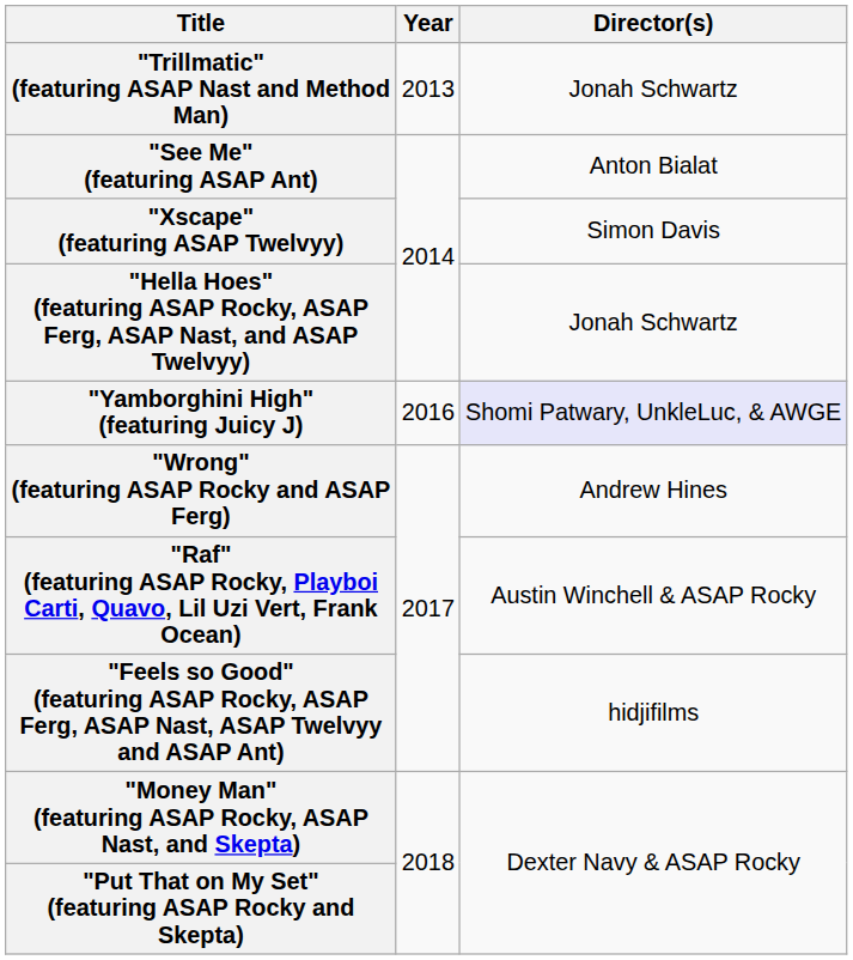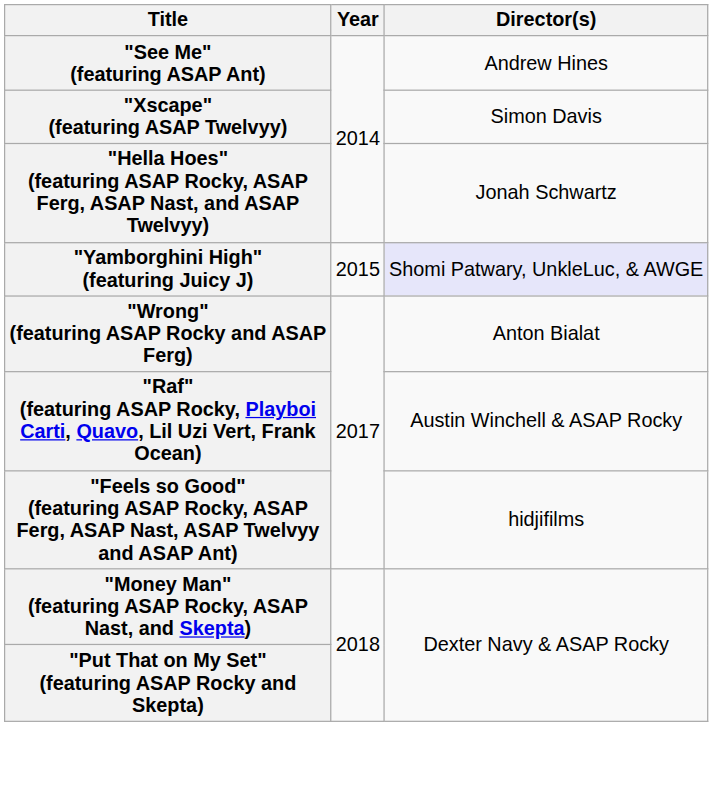 <table class="wikitable plainrowheaders" style="text-align:center;">
 <tr>
 <th scope="col" style="width:16em;">Title</th>
 <th scope="col">Year</th>
 <th scope="col">Director(s)</th>
 </tr>
 <tr>
-<th scope="row">"Trillmatic"<br><span>(featuring ASAP Nast and Method Man)</span></th>
-<td>2013</td>
-<td>Jonah Schwartz</td>
-</tr>
-<tr>
 <th scope="row">"See Me"<br><span>(featuring ASAP Ant)</span></th>
 <td rowspan="3">2014</td>
-<td>Anton Bialat</td>
+<td>Andrew Hines</td>
 </tr>
 <tr>
 <th scope="row">"Xscape"<br><span>(featuring ASAP Twelvyy)</span></th>
 <td>Simon Davis</td>
 </tr>
 <tr>
 <th scope="row">"Hella Hoes"<br><span>(featuring ASAP Rocky, ASAP Ferg, ASAP Nast, and ASAP Twelvyy)</span></th>
 <td>Jonah Schwartz</td>
 </tr>
 <tr>
 <th scope="row">"Yamborghini High"<br><span>(featuring Juicy J)</span></th>
-<td>2016</td>
+<td>2015</td>
 <td style="background: lavender;">Shomi Patwary, UnkleLuc, & AWGE</td>
 </tr>
 <tr>
 <th scope="row">"Wrong"<br><span>(featuring ASAP Rocky and ASAP Ferg)</span></th>
 <td rowspan="3">2017</td>
-<td>Andrew Hines</td>
+<td>Anton Bialat</td>
 </tr>
 <tr>
 <th scope="row">"Raf"<br><span>(featuring ASAP Rocky, <a href='#'>Playboi Carti</a>, <a href='#'>Quavo</a>, Lil Uzi Vert, Frank Ocean)</span></th>
 <td>Austin Winchell & ASAP Rocky</td>
 </tr>
 <tr>
 <th scope="row">"Feels so Good"<br><span>(featuring ASAP Rocky, ASAP Ferg, ASAP Nast, ASAP Twelvyy and ASAP Ant)</span></th>
 <td>hidjifilms</td>
 </tr>
 <tr>
 <th scope="row">"Money Man"<br><span>(featuring ASAP Rocky, ASAP Nast, and <a href='#'>Skepta</a>)</span></th>
 <td rowspan="2">2018</td>
 <td rowspan="2">Dexter Navy & ASAP Rocky</td>
 </tr>
 <tr>
 <th scope="row">"Put That on My Set"<br><span>(featuring ASAP Rocky and Skepta)</span></th>
 </tr>
 </table>
